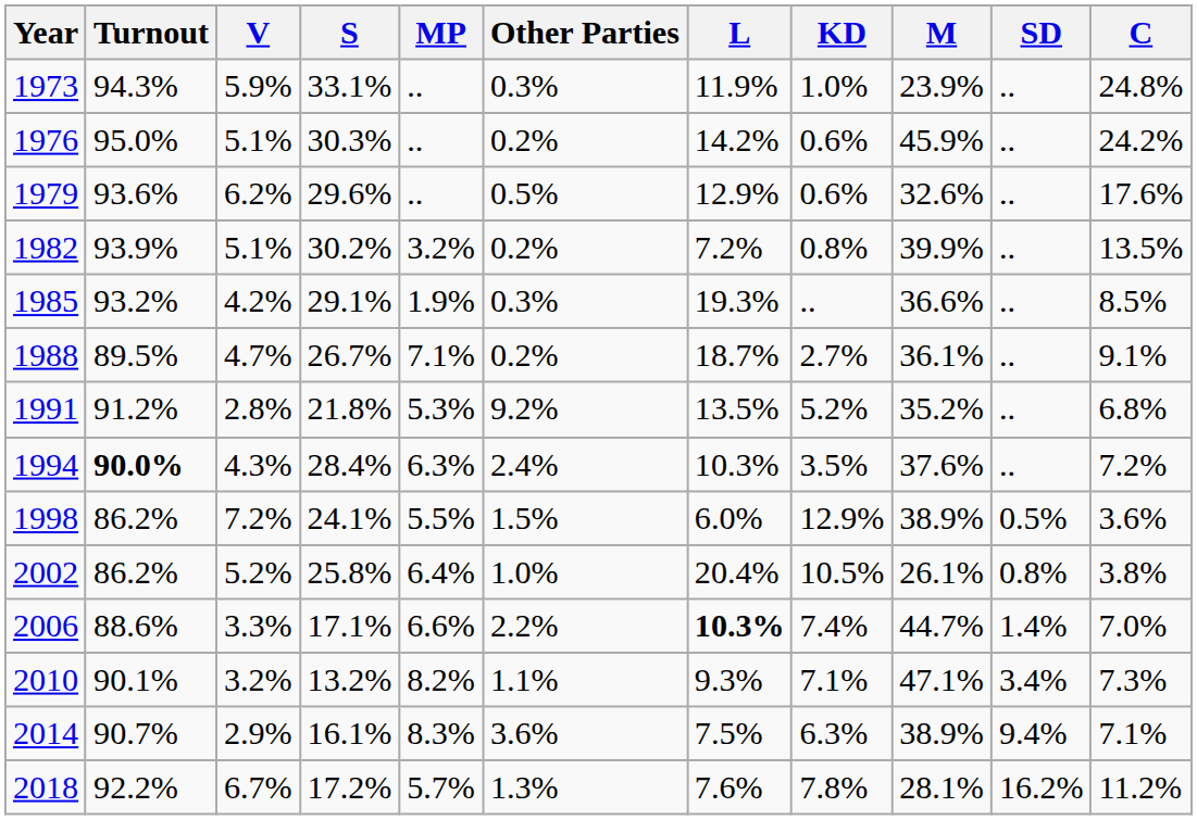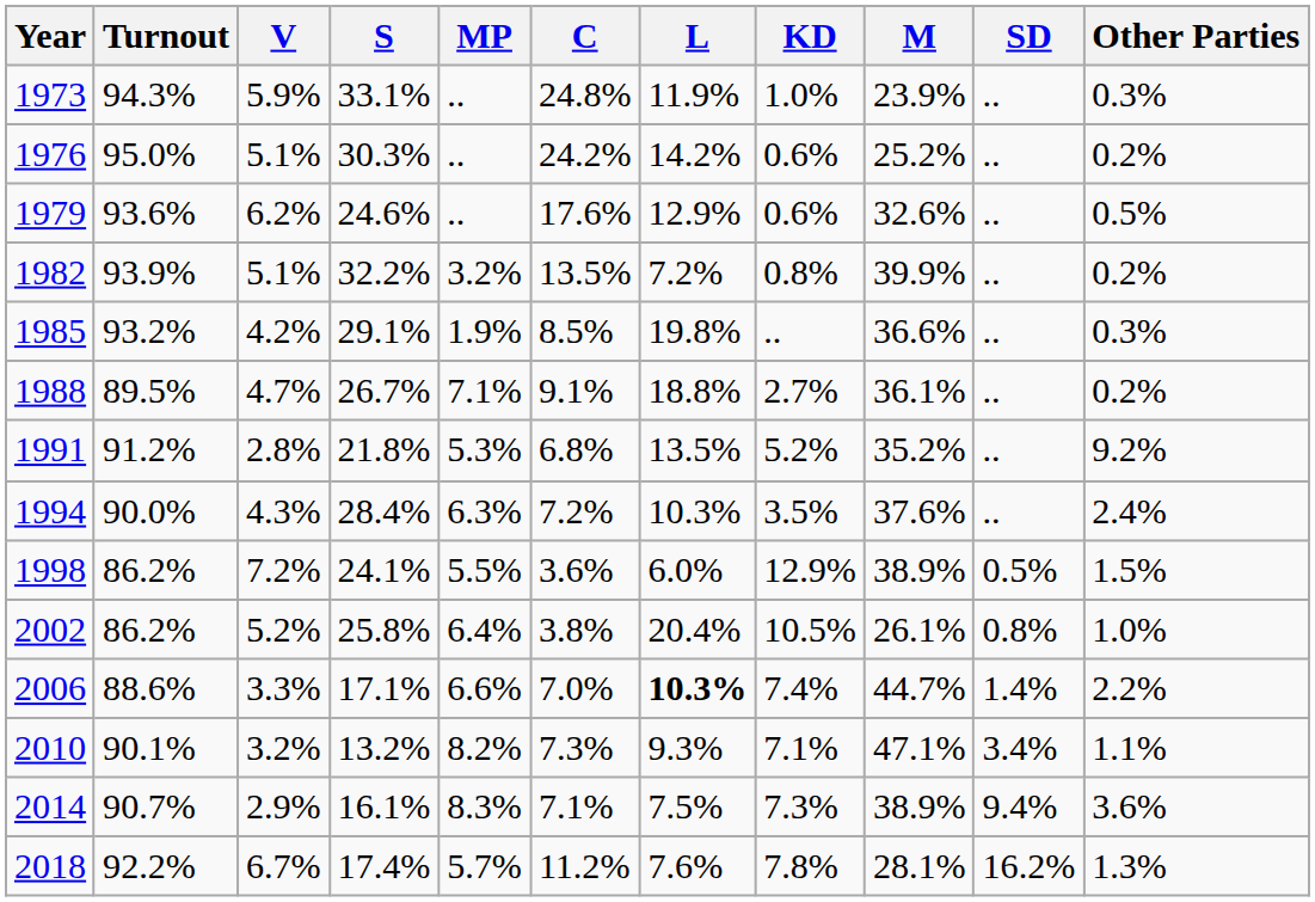 <table class="wikitable sortable" style="font-size: 95%;">
 <tr>
 <th>Year</th>
 <th>Turnout</th>
 <th><a href='#'>V</a></th>
 <th><a href='#'>S</a></th>
 <th><a href='#'>MP</a></th>
-<th>Other Parties</th>
+<th><a href='#'>C</a></th>
 <th><a href='#'>L</a></th>
 <th><a href='#'>KD</a></th>
 <th><a href='#'>M</a></th>
 <th><a href='#'>SD</a></th>
-<th><a href='#'>C</a></th>
+<th>Other Parties</th>
 </tr>
 <tr>
 <td><a href='#'>1973</a></td>
 <td>94.3%</td>
 <td>5.9%</td>
 <td>33.1%</td>
 <td>..</td>
-<td>0.3%</td>
+<td>24.8%</td>
 <td>11.9%</td>
 <td>1.0%</td>
 <td>23.9%</td>
 <td>..</td>
-<td>24.8%</td>
+<td>0.3%</td>
 </tr>
 <tr>
 <td><a href='#'>1976</a></td>
 <td>95.0%</td>
 <td>5.1%</td>
 <td>30.3%</td>
 <td>..</td>
-<td>0.2%</td>
+<td>24.2%</td>
 <td>14.2%</td>
 <td>0.6%</td>
-<td>45.9%</td>
+<td>25.2%</td>
 <td>..</td>
-<td>24.2%</td>
+<td>0.2%</td>
 </tr>
 <tr>
 <td><a href='#'>1979</a></td>
 <td>93.6%</td>
 <td>6.2%</td>
-<td>29.6%</td>
+<td>24.6%</td>
 <td>..</td>
-<td>0.5%</td>
+<td>17.6%</td>
 <td>12.9%</td>
 <td>0.6%</td>
 <td>32.6%</td>
 <td>..</td>
-<td>17.6%</td>
+<td>0.5%</td>
 </tr>
 <tr>
 <td><a href='#'>1982</a></td>
 <td>93.9%</td>
 <td>5.1%</td>
-<td>30.2%</td>
+<td>32.2%</td>
 <td>3.2%</td>
-<td>0.2%</td>
+<td>13.5%</td>
 <td>7.2%</td>
 <td>0.8%</td>
 <td>39.9%</td>
 <td>..</td>
-<td>13.5%</td>
+<td>0.2%</td>
 </tr>
 <tr>
 <td><a href='#'>1985</a></td>
 <td>93.2%</td>
 <td>4.2%</td>
 <td>29.1%</td>
 <td>1.9%</td>
-<td>0.3%</td>
-<td>19.3%</td>
+<td>8.5%</td>
+<td>19.8%</td>
 <td>..</td>
 <td>36.6%</td>
 <td>..</td>
-<td>8.5%</td>
+<td>0.3%</td>
 </tr>
 <tr>
 <td><a href='#'>1988</a></td>
 <td>89.5%</td>
 <td>4.7%</td>
 <td>26.7%</td>
 <td>7.1%</td>
-<td>0.2%</td>
-<td>18.7%</td>
+<td>9.1%</td>
+<td>18.8%</td>
 <td>2.7%</td>
 <td>36.1%</td>
 <td>..</td>
-<td>9.1%</td>
+<td>0.2%</td>
 </tr>
 <tr>
 <td><a href='#'>1991</a></td>
 <td>91.2%</td>
 <td>2.8%</td>
 <td>21.8%</td>
 <td>5.3%</td>
-<td>9.2%</td>
+<td>6.8%</td>
 <td>13.5%</td>
 <td>5.2%</td>
 <td>35.2%</td>
 <td>..</td>
-<td>6.8%</td>
+<td>9.2%</td>
 </tr>
 <tr>
 <td><a href='#'>1994</a></td>
-<td><strong>90.0%</strong></td>
+<td>90.0%</td>
 <td>4.3%</td>
 <td>28.4%</td>
 <td>6.3%</td>
-<td>2.4%</td>
+<td>7.2%</td>
 <td>10.3%</td>
 <td>3.5%</td>
 <td>37.6%</td>
 <td>..</td>
-<td>7.2%</td>
+<td>2.4%</td>
 </tr>
 <tr>
 <td><a href='#'>1998</a></td>
 <td>86.2%</td>
 <td>7.2%</td>
 <td>24.1%</td>
 <td>5.5%</td>
-<td>1.5%</td>
+<td>3.6%</td>
 <td>6.0%</td>
 <td>12.9%</td>
 <td>38.9%</td>
 <td>0.5%</td>
-<td>3.6%</td>
+<td>1.5%</td>
 </tr>
 <tr>
 <td><a href='#'>2002</a></td>
 <td>86.2%</td>
 <td>5.2%</td>
 <td>25.8%</td>
 <td>6.4%</td>
-<td>1.0%</td>
+<td>3.8%</td>
 <td>20.4%</td>
 <td>10.5%</td>
 <td>26.1%</td>
 <td>0.8%</td>
-<td>3.8%</td>
+<td>1.0%</td>
 </tr>
 <tr>
 <td><a href='#'>2006</a></td>
 <td>88.6%</td>
 <td>3.3%</td>
 <td>17.1%</td>
 <td>6.6%</td>
-<td>2.2%</td>
+<td>7.0%</td>
 <td><strong>10.3%</strong></td>
 <td>7.4%</td>
 <td>44.7%</td>
 <td>1.4%</td>
-<td>7.0%</td>
+<td>2.2%</td>
 </tr>
 <tr>
 <td><a href='#'>2010</a></td>
 <td>90.1%</td>
 <td>3.2%</td>
 <td>13.2%</td>
 <td>8.2%</td>
-<td>1.1%</td>
+<td>7.3%</td>
 <td>9.3%</td>
 <td>7.1%</td>
 <td>47.1%</td>
 <td>3.4%</td>
-<td>7.3%</td>
+<td>1.1%</td>
 </tr>
 <tr>
 <td><a href='#'>2014</a></td>
 <td>90.7%</td>
 <td>2.9%</td>
 <td>16.1%</td>
 <td>8.3%</td>
-<td>3.6%</td>
+<td>7.1%</td>
 <td>7.5%</td>
-<td>6.3%</td>
+<td>7.3%</td>
 <td>38.9%</td>
 <td>9.4%</td>
-<td>7.1%</td>
+<td>3.6%</td>
 </tr>
 <tr>
 <td><a href='#'>2018</a></td>
 <td>92.2%</td>
 <td>6.7%</td>
-<td>17.2%</td>
+<td>17.4%</td>
 <td>5.7%</td>
-<td>1.3%</td>
+<td>11.2%</td>
 <td>7.6%</td>
 <td>7.8%</td>
 <td>28.1%</td>
 <td>16.2%</td>
-<td>11.2%</td>
+<td>1.3%</td>
 </tr>
 </table>
